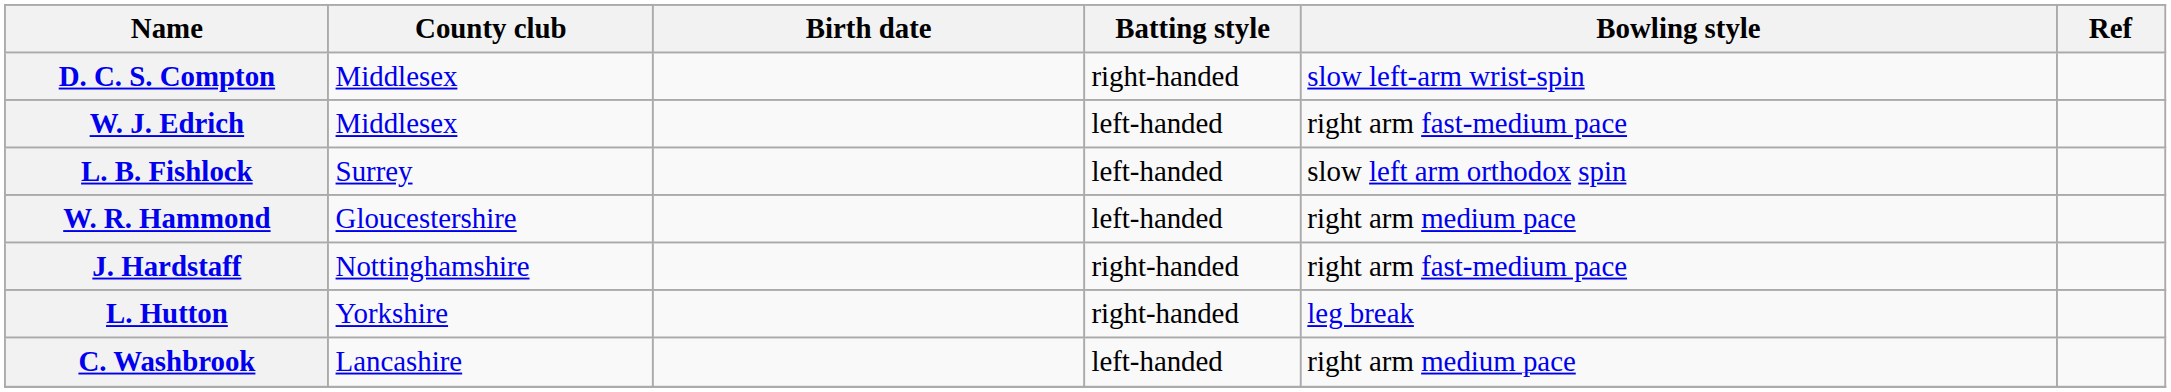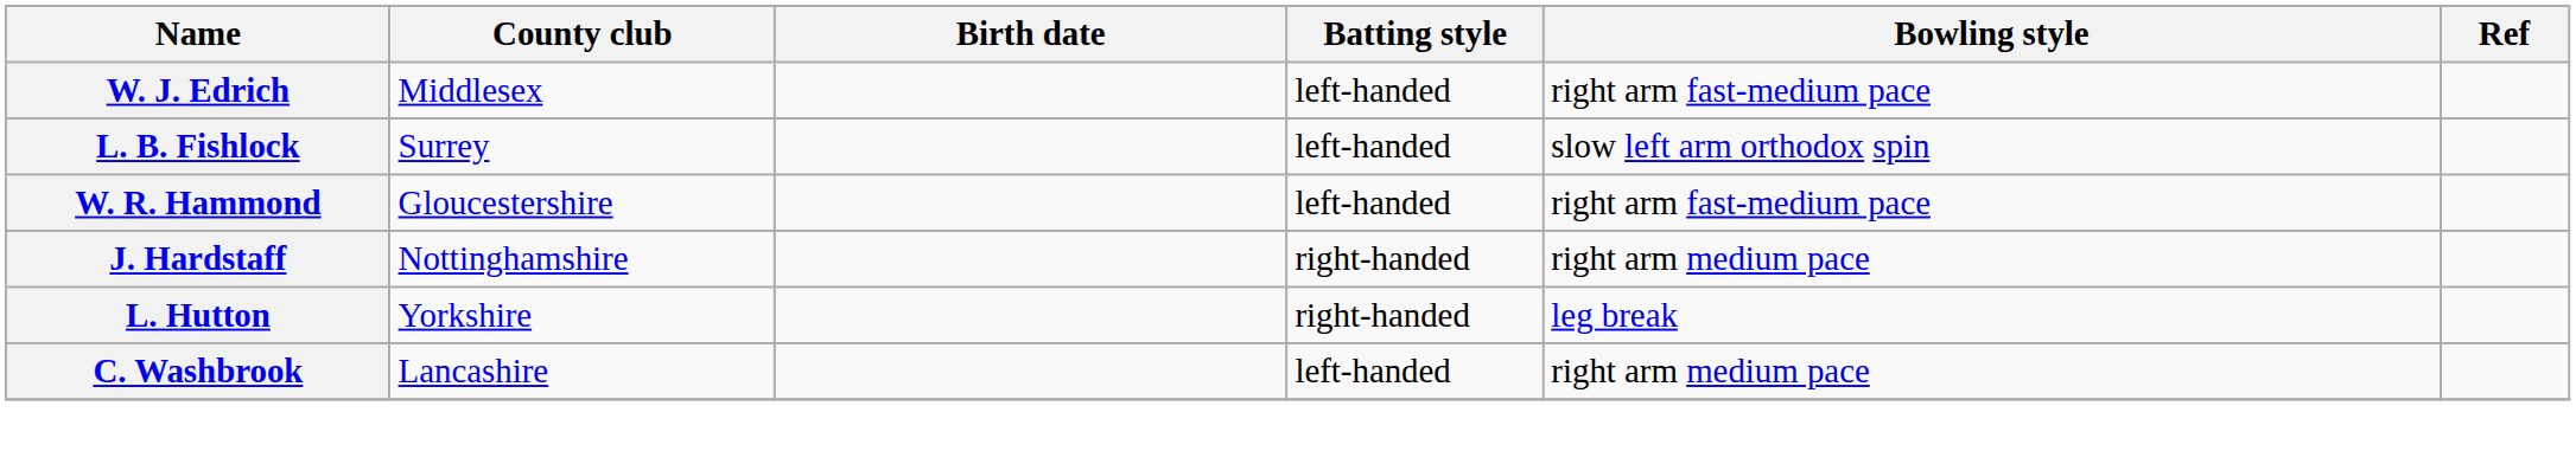 <table class="wikitable plainrowheaders" style="font-size:95%; width:90%;">
 <tr>
 <th scope="col" width="15%">Name</th>
 <th scope="col" width="15%">County club</th>
 <th scope="col" width="20%">Birth date</th>
 <th scope="col" width="10%">Batting style</th>
 <th scope="col" width="35%">Bowling style</th>
 <th scope="col" width="5%">Ref</th>
-</tr>
-<tr>
-<th scope="row"><a href='#'>D. C. S. Compton</a></th>
-<td><a href='#'>Middlesex</a></td>
-<td></td>
-<td>right-handed</td>
-<td><a href='#'>slow left-arm wrist-spin</a></td>
-<td></td>
 </tr>
 <tr>
 <th scope="row"><a href='#'>W. J. Edrich</a></th>
 <td><a href='#'>Middlesex</a></td>
 <td></td>
 <td>left-handed</td>
 <td>right arm <a href='#'>fast-medium pace</a></td>
 <td></td>
 </tr>
 <tr>
 <th scope="row"><a href='#'>L. B. Fishlock</a></th>
 <td><a href='#'>Surrey</a></td>
 <td></td>
 <td>left-handed</td>
 <td>slow <a href='#'>left arm orthodox</a> <a href='#'>spin</a></td>
 <td></td>
 </tr>
 <tr>
 <th scope="row"><a href='#'>W. R. Hammond</a></th>
 <td><a href='#'>Gloucestershire</a></td>
 <td></td>
 <td>left-handed</td>
-<td>right arm <a href='#'>medium pace</a></td>
+<td>right arm <a href='#'>fast-medium pace</a></td>
 <td></td>
 </tr>
 <tr>
 <th scope="row"><a href='#'>J. Hardstaff</a></th>
 <td><a href='#'>Nottinghamshire</a></td>
 <td></td>
 <td>right-handed</td>
-<td>right arm <a href='#'>fast-medium pace</a></td>
+<td>right arm <a href='#'>medium pace</a></td>
 <td></td>
 </tr>
 <tr>
 <th scope="row"><a href='#'>L. Hutton</a></th>
 <td><a href='#'>Yorkshire</a></td>
 <td></td>
 <td>right-handed</td>
 <td><a href='#'>leg break</a></td>
 <td></td>
 </tr>
 <tr>
 <th scope="row"><a href='#'>C. Washbrook</a></th>
 <td><a href='#'>Lancashire</a></td>
 <td></td>
 <td>left-handed</td>
 <td>right arm <a href='#'>medium pace</a></td>
 <td></td>
 </tr>
 <tr>
 </tr>
 </table>
